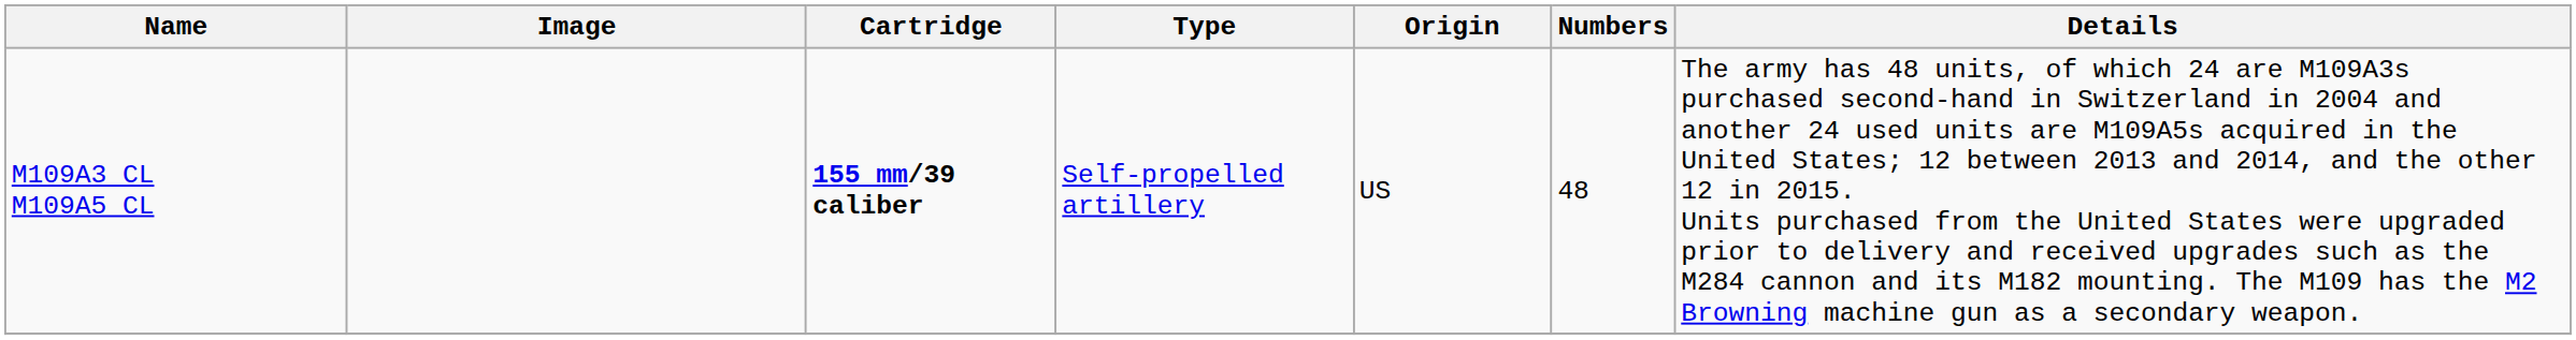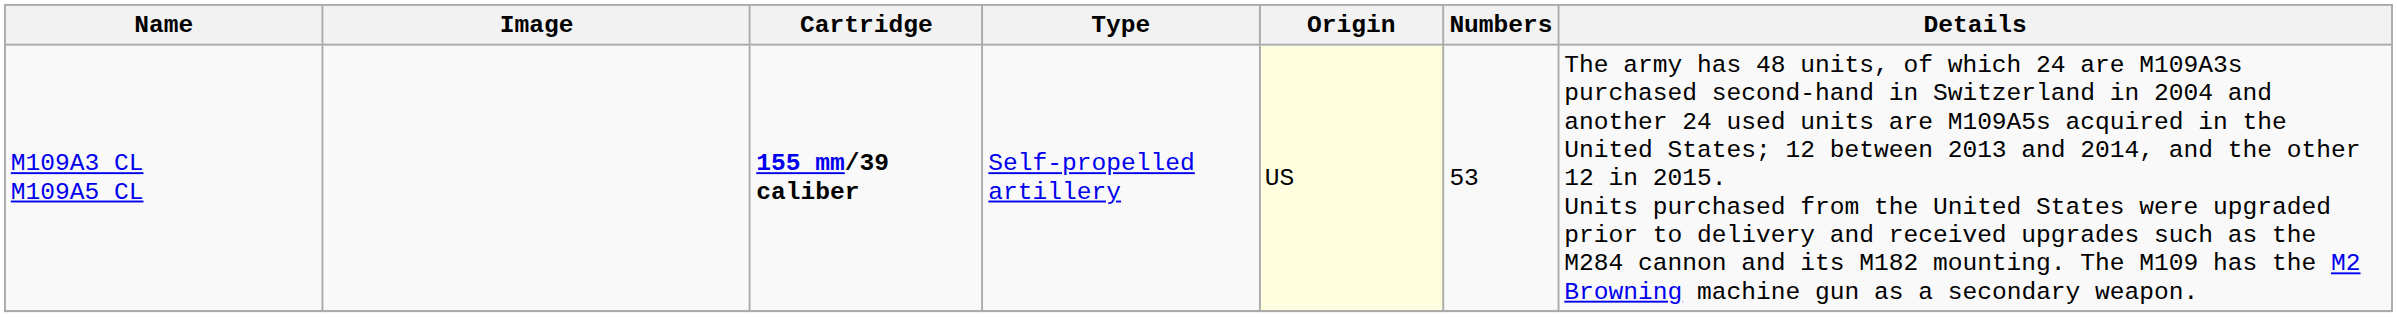 <table class="wikitable" border="0" style="width:100%">
 <tr>
 <th style="text-align: center; width:14%;">Name</th>
 <th style="text-align: center; width:19%;">Image</th>
 <th style="text-align: center; width:10%;">Cartridge</th>
 <th style="text-align: center; width:12%;">Type</th>
 <th style="text-align: center; width:8%;">Origin</th>
 <th><strong>Numbers</strong></th>
 <th style="text-align: center; width:37%;">Details</th>
 </tr>
 <tr>
 <td><a href='#'>M109A3 CL</a><br><a href='#'>M109A5 CL</a></td>
 <td></td>
 <td><strong><a href='#'>155 mm</a>/39 caliber</strong></td>
 <td><a href='#'>Self-propelled artillery</a></td>
-<td> US</td>
-<td>48</td>
+<td style="background: lightyellow;"> US</td>
+<td>53</td>
 <td>The army has 48 units, of which 24 are M109A3s purchased second-hand in Switzerland in 2004 and another 24 used units are M109A5s acquired in the United States; 12 between 2013 and 2014, and the other 12 in 2015.<br>Units purchased from the United States were upgraded prior to delivery and received upgrades such as the M284 cannon and its M182 mounting. The M109 has the <a href='#'>M2 Browning</a> machine gun as a secondary weapon.</td>
 </tr>
 <tr>
 </tr>
 </table>
